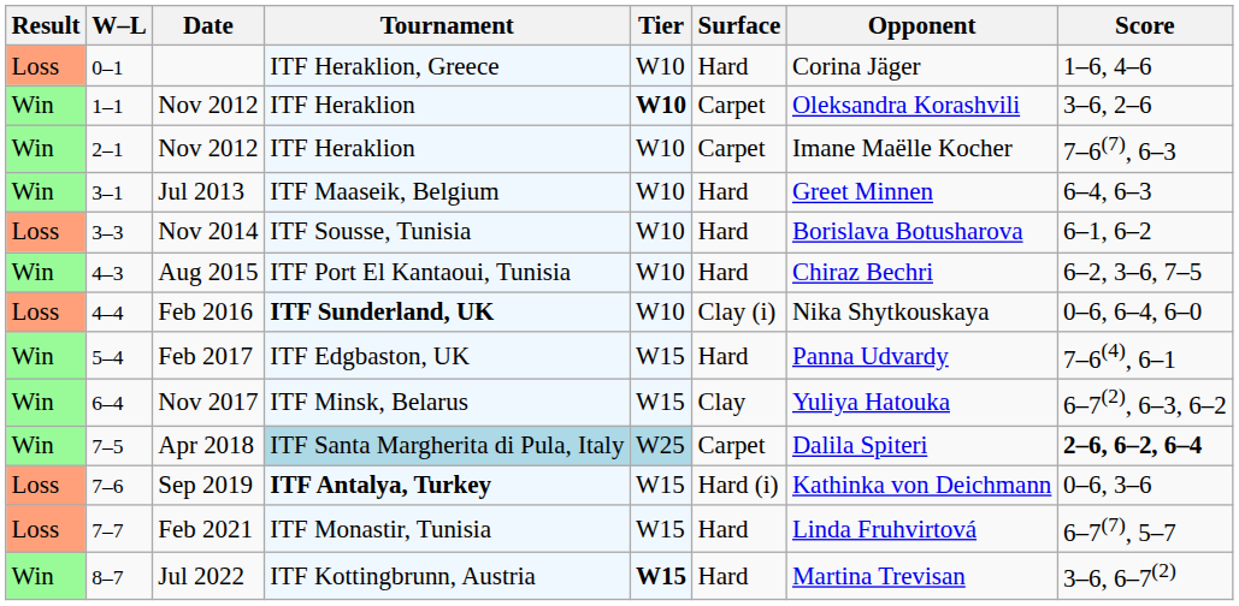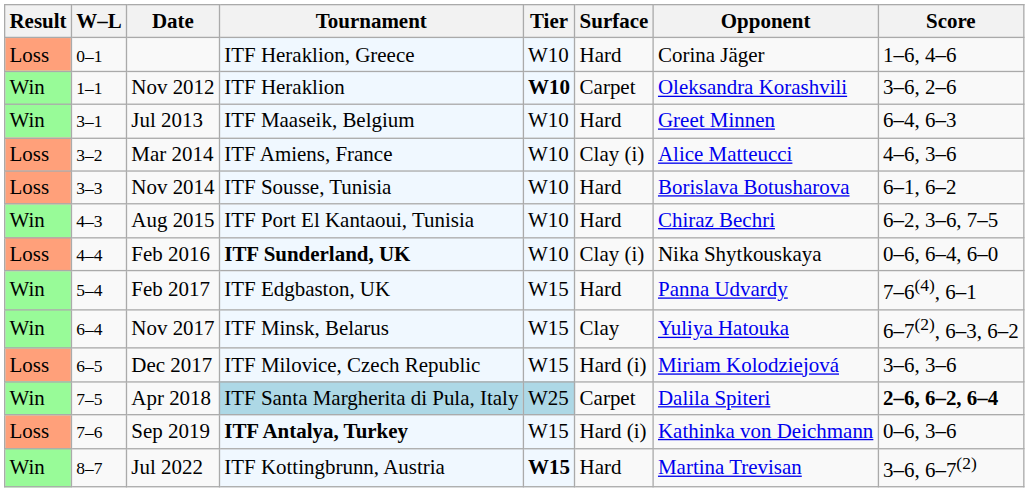 <table class="sortable wikitable">
 <tr>
 <th>Result</th>
 <th class="unsortable">W–L</th>
 <th>Date</th>
 <th>Tournament</th>
 <th>Tier</th>
 <th>Surface</th>
 <th>Opponent</th>
 <th class="unsortable">Score</th>
 </tr>
 <tr>
 <td style="background:#ffa07a;">Loss</td>
 <td><small>0–1</small></td>
 <td></td>
 <td style="background:#f0f8ff;">ITF Heraklion, Greece</td>
 <td style="background:#f0f8ff;">W10</td>
 <td>Hard</td>
 <td> Corina Jäger</td>
 <td>1–6, 4–6</td>
 </tr>
 <tr>
 <td style="background:#98fb98;">Win</td>
 <td><small>1–1</small></td>
 <td>Nov 2012</td>
 <td style="background:#f0f8ff;">ITF Heraklion</td>
 <td style="background:#f0f8ff;"><strong>W10</strong></td>
 <td>Carpet</td>
 <td> <a href='#'>Oleksandra Korashvili</a></td>
 <td>3–6, 2–6</td>
 </tr>
 <tr>
 <td style="background:#98fb98;">Win</td>
-<td><small>2–1</small></td>
-<td>Nov 2012</td>
-<td style="background:#f0f8ff;">ITF Heraklion</td>
-<td style="background:#f0f8ff;">W10</td>
-<td>Carpet</td>
-<td> Imane Maëlle Kocher</td>
-<td>7–6<sup>(7)</sup>, 6–3</td>
-</tr>
-<tr>
-<td style="background:#98fb98;">Win</td>
 <td><small>3–1</small></td>
 <td>Jul 2013</td>
 <td style="background:#f0f8ff;">ITF Maaseik, Belgium</td>
 <td style="background:#f0f8ff;">W10</td>
 <td>Hard</td>
 <td> <a href='#'>Greet Minnen</a></td>
 <td>6–4, 6–3</td>
+</tr>
+<tr>
+<td style="background:#ffa07a;">Loss</td>
+<td><small>3–2</small></td>
+<td>Mar 2014</td>
+<td style="background:#f0f8ff;">ITF Amiens, France</td>
+<td style="background:#f0f8ff;">W10</td>
+<td>Clay (i)</td>
+<td> <a href='#'>Alice Matteucci</a></td>
+<td>4–6, 3–6</td>
 </tr>
 <tr>
 <td style="background:#ffa07a;">Loss</td>
 <td><small>3–3</small></td>
 <td>Nov 2014</td>
 <td style="background:#f0f8ff;">ITF Sousse, Tunisia</td>
 <td style="background:#f0f8ff;">W10</td>
 <td>Hard</td>
 <td> <a href='#'>Borislava Botusharova</a></td>
 <td>6–1, 6–2</td>
 </tr>
 <tr>
 <td style="background:#98fb98;">Win</td>
 <td><small>4–3</small></td>
 <td>Aug 2015</td>
 <td style="background:#f0f8ff;">ITF Port El Kantaoui, Tunisia</td>
 <td style="background:#f0f8ff;">W10</td>
 <td>Hard</td>
 <td> <a href='#'>Chiraz Bechri</a></td>
 <td>6–2, 3–6, 7–5</td>
 </tr>
 <tr>
 <td style="background:#ffa07a;">Loss</td>
 <td><small>4–4</small></td>
 <td>Feb 2016</td>
 <td style="background:#f0f8ff;"><strong>ITF Sunderland, UK</strong></td>
 <td style="background:#f0f8ff;">W10</td>
 <td>Clay (i)</td>
 <td> Nika Shytkouskaya</td>
 <td>0–6, 6–4, 6–0</td>
 </tr>
 <tr>
 <td style="background:#98fb98;">Win</td>
 <td><small>5–4</small></td>
 <td>Feb 2017</td>
 <td style="background:#f0f8ff;">ITF Edgbaston, UK</td>
 <td style="background:#f0f8ff;">W15</td>
 <td>Hard</td>
 <td> <a href='#'>Panna Udvardy</a></td>
 <td>7–6<sup>(4)</sup>, 6–1</td>
 </tr>
 <tr>
 <td style="background:#98fb98;">Win</td>
 <td><small>6–4</small></td>
 <td>Nov 2017</td>
 <td style="background:#f0f8ff;">ITF Minsk, Belarus</td>
 <td style="background:#f0f8ff;">W15</td>
 <td>Clay</td>
 <td> <a href='#'>Yuliya Hatouka</a></td>
 <td>6–7<sup>(2)</sup>, 6–3, 6–2</td>
 </tr>
 <tr>
+<td style="background:#ffa07a;">Loss</td>
+<td><small>6–5</small></td>
+<td>Dec 2017</td>
+<td style="background:#f0f8ff;">ITF Milovice, Czech Republic</td>
+<td style="background:#f0f8ff;">W15</td>
+<td>Hard (i)</td>
+<td> <a href='#'>Miriam Kolodziejová</a></td>
+<td>3–6, 3–6</td>
+</tr>
+<tr>
 <td style="background:#98fb98;">Win</td>
 <td><small>7–5</small></td>
 <td>Apr 2018</td>
 <td style="background:lightblue;">ITF Santa Margherita di Pula, Italy</td>
 <td style="background:lightblue;">W25</td>
 <td>Carpet</td>
 <td> <a href='#'>Dalila Spiteri</a></td>
 <td><strong>2–6, 6–2, 6–4</strong></td>
 </tr>
 <tr>
 <td style="background:#ffa07a;">Loss</td>
 <td><small>7–6</small></td>
 <td>Sep 2019</td>
 <td style="background:#f0f8ff;"><strong>ITF Antalya, Turkey</strong></td>
 <td style="background:#f0f8ff;">W15</td>
 <td>Hard (i)</td>
 <td> <a href='#'>Kathinka von Deichmann</a></td>
 <td>0–6, 3–6</td>
 </tr>
 <tr>
-<td style="background:#ffa07a;">Loss</td>
-<td><small>7–7</small></td>
-<td>Feb 2021</td>
-<td style="background:#f0f8ff;">ITF Monastir, Tunisia</td>
-<td style="background:#f0f8ff;">W15</td>
-<td>Hard</td>
-<td> <a href='#'>Linda Fruhvirtová</a></td>
-<td>6–7<sup>(7)</sup>, 5–7</td>
-</tr>
-<tr>
 <td style="background:#98fb98;">Win</td>
 <td><small>8–7</small></td>
 <td>Jul 2022</td>
 <td style="background:#f0f8ff;">ITF Kottingbrunn, Austria</td>
 <td style="background:#f0f8ff;"><strong>W15</strong></td>
 <td>Hard</td>
 <td> <a href='#'>Martina Trevisan</a></td>
 <td>3–6, 6–7<sup>(2)</sup></td>
 </tr>
 </table>
